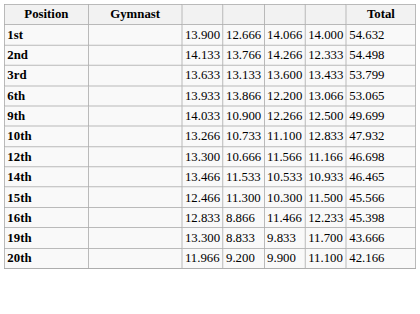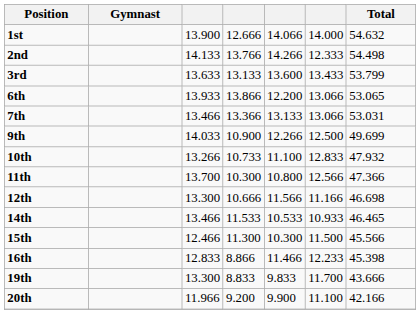 <table class="wikitable sortable" style="text-align:left;">
 <tr>
 <th>Position</th>
 <th>Gymnast</th>
 <th width="10%"></th>
 <th width="10%"></th>
 <th width="10%"></th>
 <th width="10%"></th>
 <th>Total</th>
 </tr>
 <tr>
 <td><strong>1st</strong></td>
 <td></td>
 <td>13.900</td>
 <td>12.666</td>
 <td>14.066</td>
 <td>14.000</td>
 <td>54.632</td>
 </tr>
 <tr>
 <td><strong>2nd</strong></td>
 <td></td>
 <td>14.133</td>
 <td>13.766</td>
 <td>14.266</td>
 <td>12.333</td>
 <td>54.498</td>
 </tr>
 <tr>
 <td><strong>3rd</strong></td>
 <td></td>
 <td>13.633</td>
 <td>13.133</td>
 <td>13.600</td>
 <td>13.433</td>
 <td>53.799</td>
 </tr>
 <tr>
 <td><strong>6th</strong></td>
 <td></td>
 <td>13.933</td>
 <td>13.866</td>
 <td>12.200</td>
 <td>13.066</td>
 <td>53.065</td>
 </tr>
 <tr>
+<td><strong>7th</strong></td>
+<td></td>
+<td>13.466</td>
+<td>13.366</td>
+<td>13.133</td>
+<td>13.066</td>
+<td>53.031</td>
+</tr>
+<tr>
 <td><strong>9th</strong></td>
 <td></td>
 <td>14.033</td>
 <td>10.900</td>
 <td>12.266</td>
 <td>12.500</td>
 <td>49.699</td>
 </tr>
 <tr>
 <td><strong>10th</strong></td>
 <td></td>
 <td>13.266</td>
 <td>10.733</td>
 <td>11.100</td>
 <td>12.833</td>
 <td>47.932</td>
+</tr>
+<tr>
+<td><strong>11th</strong></td>
+<td></td>
+<td>13.700</td>
+<td>10.300</td>
+<td>10.800</td>
+<td>12.566</td>
+<td>47.366</td>
 </tr>
 <tr>
 <td><strong>12th</strong></td>
 <td></td>
 <td>13.300</td>
 <td>10.666</td>
 <td>11.566</td>
 <td>11.166</td>
 <td>46.698</td>
 </tr>
 <tr>
 <td><strong>14th</strong></td>
 <td></td>
 <td>13.466</td>
 <td>11.533</td>
 <td>10.533</td>
 <td>10.933</td>
 <td>46.465</td>
 </tr>
 <tr>
 <td><strong>15th</strong></td>
 <td></td>
 <td>12.466</td>
 <td>11.300</td>
 <td>10.300</td>
 <td>11.500</td>
 <td>45.566</td>
 </tr>
 <tr>
 <td><strong>16th</strong></td>
 <td></td>
 <td>12.833</td>
 <td>8.866</td>
 <td>11.466</td>
 <td>12.233</td>
 <td>45.398</td>
 </tr>
 <tr>
 <td><strong>19th</strong></td>
 <td></td>
 <td>13.300</td>
 <td>8.833</td>
 <td>9.833</td>
 <td>11.700</td>
 <td>43.666</td>
 </tr>
 <tr>
 <td><strong>20th</strong></td>
 <td></td>
 <td>11.966</td>
 <td>9.200</td>
 <td>9.900</td>
 <td>11.100</td>
 <td>42.166</td>
 </tr>
 <tr>
 </tr>
 </table>
